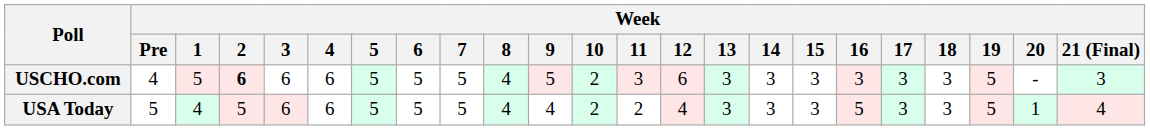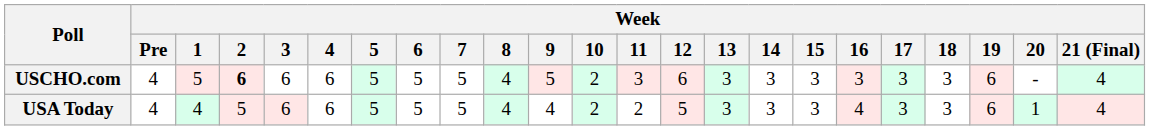 <table class="wikitable" style="white-space:nowrap;">
 <tr>
 <th scope="col" width="100" rowspan="2">Poll</th>
 <th colspan="25">Week</th>
 </tr>
 <tr>
 <th scope="col" width="30">Pre</th>
 <th scope="col" width="30">1</th>
 <th scope="col" width="30">2</th>
 <th scope="col" width="30">3</th>
 <th scope="col" width="30">4</th>
 <th scope="col" width="30">5</th>
 <th scope="col" width="30">6</th>
 <th scope="col" width="30">7</th>
 <th scope="col" width="30">8</th>
 <th scope="col" width="30">9</th>
 <th scope="col" width="30">10</th>
 <th scope="col" width="30">11</th>
 <th scope="col" width="30">12</th>
 <th scope="col" width="30">13</th>
 <th scope="col" width="30">14</th>
 <th scope="col" width="30">15</th>
 <th scope="col" width="30">16</th>
 <th scope="col" width="30">17</th>
 <th scope="col" width="30">18</th>
 <th scope="col" width="30">19</th>
 <th scope="col" width="30">20</th>
 <th scope="col" width="30">21 (Final)</th>
 </tr>
 <tr style="text-align:center;">
 <th>USCHO.com</th>
 <td bgcolor=FFFFFF>4</td>
 <td bgcolor=FFE6E6>5</td>
 <td bgcolor=FFE6E6><strong>6</strong></td>
 <td bgcolor=FFFFFF>6</td>
 <td bgcolor=FFFFFF>6</td>
 <td bgcolor=D8FFEB>5</td>
 <td bgcolor=FFFFFF>5</td>
 <td bgcolor=FFFFFF>5</td>
 <td bgcolor=D8FFEB>4</td>
 <td bgcolor=FFE6E6>5</td>
 <td bgcolor=D8FFEB>2</td>
 <td bgcolor=FFE6E6>3</td>
 <td bgcolor=FFE6E6>6</td>
 <td bgcolor=D8FFEB>3</td>
 <td bgcolor=FFFFFF>3</td>
 <td bgcolor=FFFFFF>3</td>
 <td bgcolor=FFE6E6>3</td>
 <td bgcolor=D8FFEB>3</td>
 <td bgcolor=FFFFFF>3</td>
-<td bgcolor=FFE6E6>5</td>
+<td bgcolor=FFE6E6>6</td>
 <td bgcolor=FFFFFF>-</td>
-<td bgcolor=D8FFEB>3</td>
+<td bgcolor=D8FFEB>4</td>
 </tr>
 <tr style="text-align:center;">
 <th>USA Today</th>
-<td bgcolor=FFFFFF>5</td>
+<td bgcolor=FFFFFF>4</td>
 <td bgcolor=D8FFEB>4</td>
 <td bgcolor=FFE6E6>5</td>
 <td bgcolor=FFE6E6>6</td>
 <td bgcolor=FFFFFF>6</td>
 <td bgcolor=D8FFEB>5</td>
 <td bgcolor=FFFFFF>5</td>
 <td bgcolor=FFFFFF>5</td>
 <td bgcolor=D8FFEB>4</td>
 <td bgcolor=FFFFFF>4</td>
 <td bgcolor=D8FFEB>2</td>
 <td bgcolor=FFFFFF>2</td>
+<td bgcolor=FFE6E6>5</td>
+<td bgcolor=D8FFEB>3</td>
+<td bgcolor=FFFFFF>3</td>
+<td bgcolor=FFFFFF>3</td>
 <td bgcolor=FFE6E6>4</td>
 <td bgcolor=D8FFEB>3</td>
 <td bgcolor=FFFFFF>3</td>
-<td bgcolor=FFFFFF>3</td>
-<td bgcolor=FFE6E6>5</td>
-<td bgcolor=D8FFEB>3</td>
-<td bgcolor=FFFFFF>3</td>
-<td bgcolor=FFE6E6>5</td>
+<td bgcolor=FFE6E6>6</td>
 <td bgcolor=D8FFEB>1</td>
 <td bgcolor=FFE6E6>4</td>
 </tr>
 </table>
